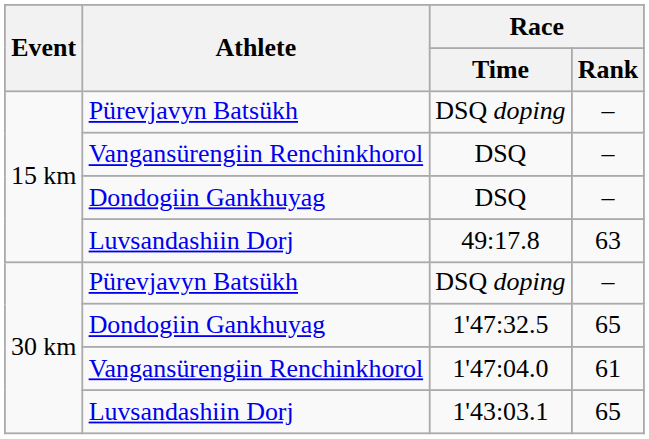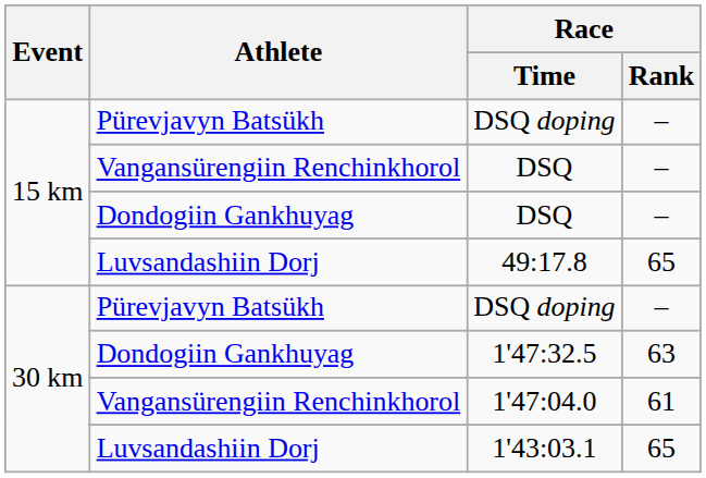 <table class="wikitable" border="1" style="font-size:90%">
 <tr>
 <th rowspan=2>Event</th>
 <th rowspan=2>Athlete</th>
 <th colspan=2>Race</th>
 </tr>
 <tr>
 <th>Time</th>
 <th>Rank</th>
 </tr>
 <tr>
 <td rowspan=4>15 km</td>
 <td><a href='#'>Pürevjavyn Batsükh</a></td>
 <td align=center>DSQ <em>doping</em></td>
 <td align=center>–</td>
 </tr>
 <tr>
 <td><a href='#'>Vangansürengiin Renchinkhorol</a></td>
 <td align=center>DSQ</td>
 <td align=center>–</td>
 </tr>
 <tr>
 <td><a href='#'>Dondogiin Gankhuyag</a></td>
 <td align=center>DSQ</td>
 <td align=center>–</td>
 </tr>
 <tr>
 <td><a href='#'>Luvsandashiin Dorj</a></td>
 <td align=center>49:17.8</td>
-<td align=center>63</td>
+<td align=center>65</td>
 </tr>
 <tr>
 <td rowspan=4>30 km</td>
 <td><a href='#'>Pürevjavyn Batsükh</a></td>
 <td align=center>DSQ <em>doping</em></td>
 <td align=center>–</td>
 </tr>
 <tr>
 <td><a href='#'>Dondogiin Gankhuyag</a></td>
 <td align=center>1'47:32.5</td>
-<td align=center>65</td>
+<td align=center>63</td>
 </tr>
 <tr>
 <td><a href='#'>Vangansürengiin Renchinkhorol</a></td>
 <td align=center>1'47:04.0</td>
 <td align=center>61</td>
 </tr>
 <tr>
 <td><a href='#'>Luvsandashiin Dorj</a></td>
 <td align=center>1'43:03.1</td>
 <td align=center>65</td>
 </tr>
 </table>
